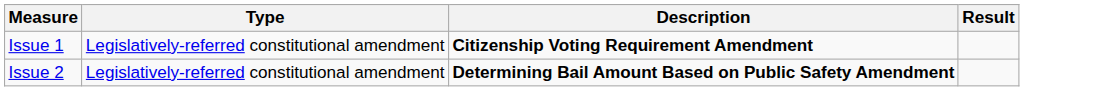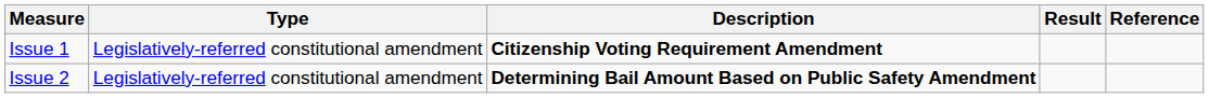 <table class="wikitable">
 <tr>
 <th>Measure</th>
 <th>Type</th>
 <th>Description</th>
 <th>Result</th>
+<th>Reference</th>
 </tr>
 <tr>
 <td><a href='#'>Issue 1</a></td>
 <td><a href='#'>Legislatively-referred</a> constitutional amendment</td>
 <td><strong>Citizenship Voting Requirement Amendment</strong></td>
+<td></td>
 <td></td>
 </tr>
 <tr>
 <td><a href='#'>Issue 2</a></td>
 <td><a href='#'>Legislatively-referred</a> constitutional amendment</td>
 <td><strong>Determining Bail Amount Based on Public Safety Amendment</strong></td>
 <td></td>
+<td></td>
 </tr>
 </table>
